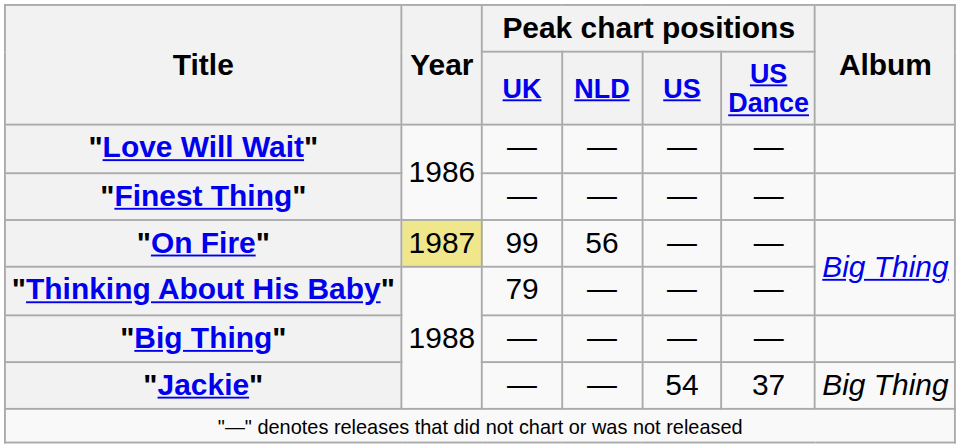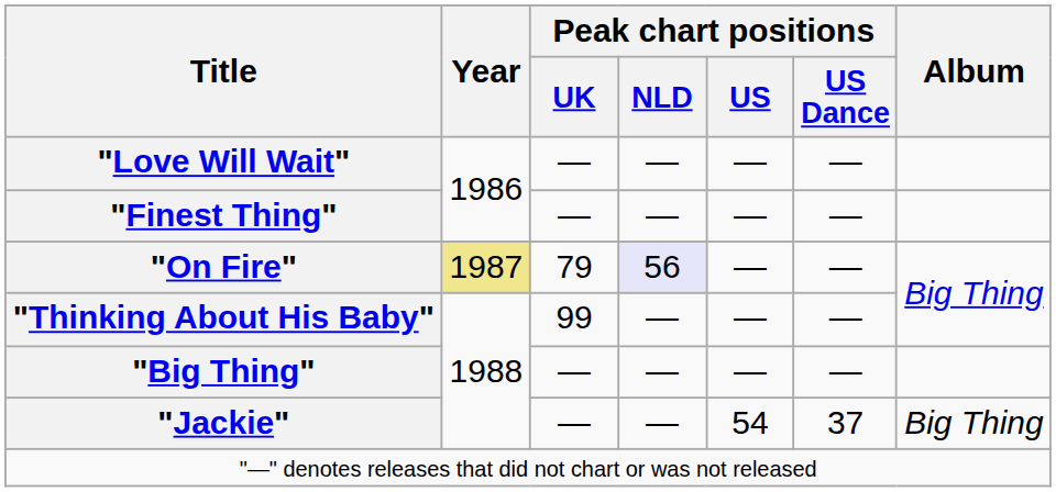 <table class="wikitable plainrowheaders" style="text-align:center;" border="1">
 <tr>
 <th scope="col" rowspan="2">Title</th>
 <th scope="col" rowspan="2">Year</th>
 <th colspan="4" scope="col">Peak chart positions</th>
 <th scope="col" rowspan="2">Album</th>
 </tr>
 <tr>
 <th scope="col" style="width:2.5em;font-size:90%;"><a href='#'>UK</a><br></th>
 <th scope="col" style="width:2.5em;font-size:90%;"><a href='#'>NLD</a><br></th>
 <th scope="col" style="width:2.5em;font-size:90%;"><a href='#'>US</a><br></th>
 <th scope="col" style="width:2.5em;font-size:90%;"><a href='#'>US Dance</a><br></th>
 </tr>
 <tr>
 <th scope="row">"<a href='#'>Love Will Wait</a>"</th>
 <td rowspan="2">1986</td>
 <td>—</td>
 <td>—</td>
 <td>—</td>
 <td>—</td>
 <td></td>
 </tr>
 <tr>
 <th scope="row">"<a href='#'>Finest Thing</a>"</th>
 <td>—</td>
 <td>—</td>
 <td>—</td>
 <td>—</td>
 <td></td>
 </tr>
 <tr>
 <th scope="row">"<a href='#'>On Fire</a>"</th>
 <td style="background: khaki;">1987</td>
-<td>99</td>
-<td>56</td>
+<td>79</td>
+<td style="background: lavender;">56</td>
 <td>—</td>
 <td>—</td>
 <td rowspan=2><em><a href='#'>Big Thing</a></em></td>
 </tr>
 <tr>
 <th scope="row">"<a href='#'>Thinking About His Baby</a>"</th>
 <td rowspan="3">1988</td>
-<td>79</td>
+<td>99</td>
 <td>—</td>
 <td>—</td>
 <td>—</td>
 </tr>
 <tr>
 <th scope="row">"<a href='#'>Big Thing</a>"</th>
 <td>—</td>
 <td>—</td>
 <td>—</td>
 <td>—</td>
 <td></td>
 </tr>
 <tr>
 <th scope="row">"<a href='#'>Jackie</a>"</th>
 <td>—</td>
 <td>—</td>
 <td>54</td>
 <td>37</td>
 <td><em>Big Thing</em></td>
 </tr>
 <tr>
 <td colspan="13" style="text-align:center; font-size:8pt;">"—" denotes releases that did not chart or was not released</td>
 </tr>
 </table>
